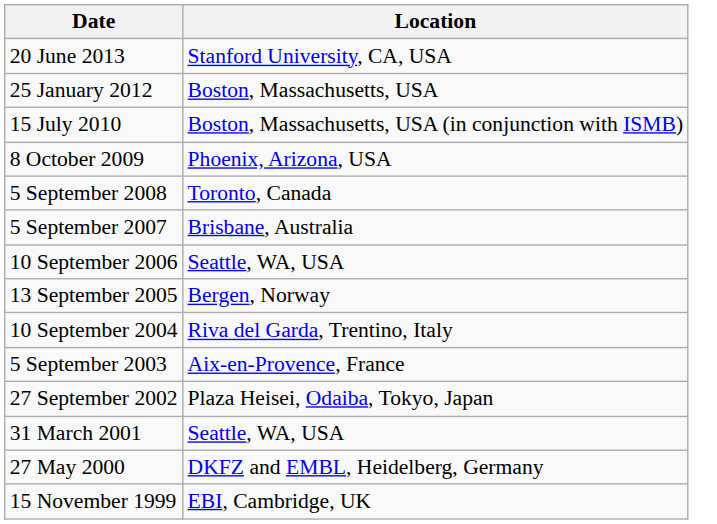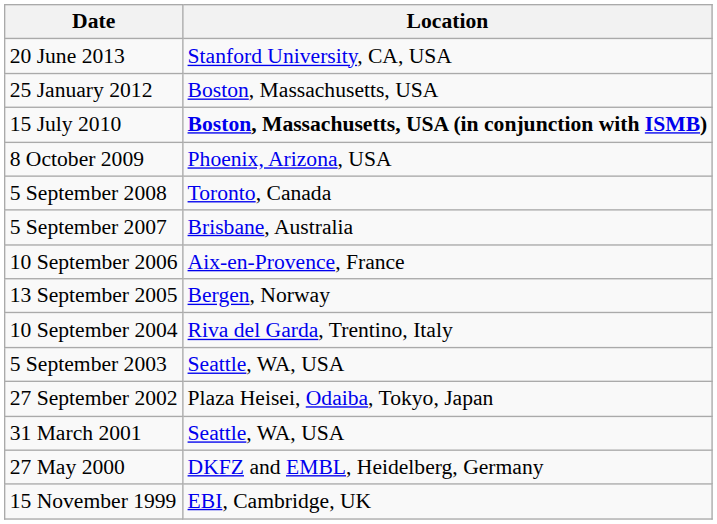 <table class="wikitable">
 <tr>
 <th>Date</th>
 <th>Location</th>
 </tr>
 <tr>
 <td>20 June 2013</td>
 <td><a href='#'>Stanford University</a>, CA, USA</td>
 </tr>
 <tr>
 <td>25 January 2012</td>
 <td><a href='#'>Boston</a>, Massachusetts, USA</td>
 </tr>
 <tr>
 <td>15 July 2010</td>
-<td><a href='#'>Boston</a>, Massachusetts, USA (in conjunction with <a href='#'>ISMB</a>)</td>
+<td><strong><a href='#'>Boston</a>, Massachusetts, USA (in conjunction with <a href='#'>ISMB</a>)</strong></td>
 </tr>
 <tr>
 <td>8 October 2009</td>
 <td><a href='#'>Phoenix, Arizona</a>, USA</td>
 </tr>
 <tr>
 <td>5 September 2008</td>
 <td><a href='#'>Toronto</a>, Canada</td>
 </tr>
 <tr>
 <td>5 September 2007</td>
 <td><a href='#'>Brisbane</a>, Australia</td>
 </tr>
 <tr>
 <td>10 September 2006</td>
-<td><a href='#'>Seattle</a>, WA, USA</td>
+<td><a href='#'>Aix-en-Provence</a>, France</td>
 </tr>
 <tr>
 <td>13 September 2005</td>
 <td><a href='#'>Bergen</a>, Norway</td>
 </tr>
 <tr>
 <td>10 September 2004</td>
 <td><a href='#'>Riva del Garda</a>, Trentino, Italy</td>
 </tr>
 <tr>
 <td>5 September 2003</td>
-<td><a href='#'>Aix-en-Provence</a>, France</td>
+<td><a href='#'>Seattle</a>, WA, USA</td>
 </tr>
 <tr>
 <td>27 September 2002</td>
 <td>Plaza Heisei, <a href='#'>Odaiba</a>, Tokyo, Japan</td>
 </tr>
 <tr>
 <td>31 March 2001</td>
 <td><a href='#'>Seattle</a>, WA, USA</td>
 </tr>
 <tr>
 <td>27 May 2000</td>
 <td><a href='#'>DKFZ</a> and <a href='#'>EMBL</a>, Heidelberg, Germany</td>
 </tr>
 <tr>
 <td>15 November 1999</td>
 <td><a href='#'>EBI</a>, Cambridge, UK</td>
 </tr>
 </table>
